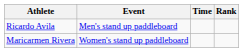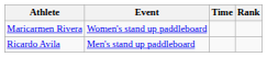 <table class=wikitable style=font-size:90%;text-align:center>
 <tr>
 <th>Athlete</th>
 <th>Event</th>
 <th>Time</th>
 <th>Rank</th>
 </tr>
 <tr>
+<td align=left><a href='#'>Maricarmen Rivera</a></td>
+<td align=left><a href='#'>Women's stand up paddleboard</a></td>
+<td></td>
+<td></td>
+</tr>
+<tr>
 <td align=left><a href='#'>Ricardo Avila</a></td>
 <td align=left><a href='#'>Men's stand up paddleboard</a></td>
 <td></td>
 <td></td>
 </tr>
-<tr>
-<td align=left><a href='#'>Maricarmen Rivera</a></td>
-<td align=left><a href='#'>Women's stand up paddleboard</a></td>
-<td></td>
-<td></td>
-</tr>
 </table>
